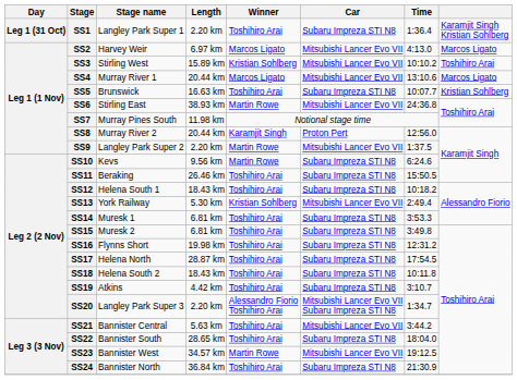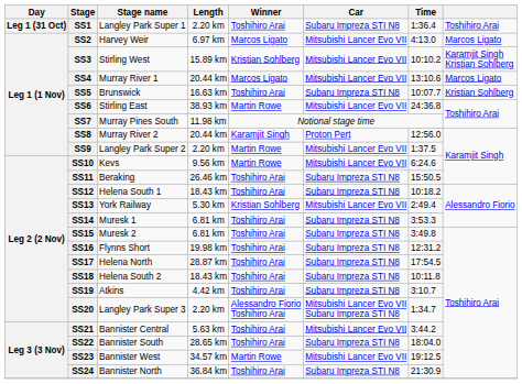 <table class="wikitable" style="font-size: 85%;">
 <tr>
 <th>Day</th>
 <th>Stage</th>
 <th>Stage name</th>
 <th>Length</th>
 <th>Winner</th>
 <th>Car</th>
 <th>Time</th>
 <th></th>
 </tr>
 <tr>
 <th rowspan="1">Leg 1 (31 Oct)</th>
 <th>SS1</th>
 <td>Langley Park Super 1</td>
 <td align="center">2.20 km</td>
 <td> <a href='#'>Toshihiro Arai</a></td>
 <td><a href='#'>Subaru Impreza STI N8</a></td>
 <td>1:36.4</td>
-<td rowspan="1"> <a href='#'>Karamjit Singh</a><br> <a href='#'>Kristian Sohlberg</a></td>
+<td rowspan="1"> <a href='#'>Toshihiro Arai</a></td>
 </tr>
 <tr>
 <th rowspan="8">Leg 1 (1 Nov)</th>
 <th>SS2</th>
 <td>Harvey Weir</td>
 <td align="center">6.97 km</td>
 <td> <a href='#'>Marcos Ligato</a></td>
 <td><a href='#'>Mitsubishi Lancer Evo VII</a></td>
 <td>4:13.0</td>
 <td rowspan="1"> <a href='#'>Marcos Ligato</a></td>
 </tr>
 <tr>
 <th>SS3</th>
 <td>Stirling West</td>
 <td align="center">15.89 km</td>
 <td> <a href='#'>Kristian Sohlberg</a></td>
 <td><a href='#'>Mitsubishi Lancer Evo VII</a></td>
 <td>10:10.2</td>
-<td rowspan="1"> <a href='#'>Toshihiro Arai</a></td>
+<td rowspan="1"> <a href='#'>Karamjit Singh</a><br> <a href='#'>Kristian Sohlberg</a></td>
 </tr>
 <tr>
 <th>SS4</th>
 <td>Murray River 1</td>
 <td align="center">20.44 km</td>
 <td> <a href='#'>Marcos Ligato</a></td>
 <td><a href='#'>Mitsubishi Lancer Evo VII</a></td>
 <td>13:10.6</td>
 <td rowspan="1"> <a href='#'>Marcos Ligato</a></td>
 </tr>
 <tr>
 <th>SS5</th>
 <td>Brunswick</td>
 <td align="center">16.63 km</td>
 <td> <a href='#'>Toshihiro Arai</a></td>
 <td><a href='#'>Subaru Impreza STI N8</a></td>
 <td>10:07.7</td>
 <td rowspan="1"> <a href='#'>Kristian Sohlberg</a></td>
 </tr>
 <tr>
 <th>SS6</th>
 <td>Stirling East</td>
 <td align="center">38.93 km</td>
 <td> <a href='#'>Martin Rowe</a></td>
 <td><a href='#'>Mitsubishi Lancer Evo VII</a></td>
 <td>24:36.8</td>
 <td rowspan="2"> <a href='#'>Toshihiro Arai</a></td>
 </tr>
 <tr>
 <th>SS7</th>
 <td>Murray Pines South</td>
 <td align="center">11.98 km</td>
 <td colspan="3" align="center"><em>Notional stage time</em></td>
 </tr>
 <tr>
 <th>SS8</th>
 <td>Murray River 2</td>
 <td align="center">20.44 km</td>
 <td> <a href='#'>Karamjit Singh</a></td>
 <td><a href='#'>Proton Pert</a></td>
 <td>12:56.0</td>
 <td rowspan="4"> <a href='#'>Karamjit Singh</a></td>
 </tr>
 <tr>
 <th>SS9</th>
 <td>Langley Park Super 2</td>
 <td align="center">2.20 km</td>
 <td> <a href='#'>Martin Rowe</a></td>
 <td><a href='#'>Mitsubishi Lancer Evo VII</a></td>
 <td>1:37.5</td>
 </tr>
 <tr>
 <th rowspan="11">Leg 2 (2 Nov)</th>
 <th>SS10</th>
 <td>Kevs</td>
 <td align="center">9.56 km</td>
 <td> <a href='#'>Martin Rowe</a></td>
-<td><a href='#'>Subaru Impreza STI N8</a></td>
+<td><a href='#'>Mitsubishi Lancer Evo VII</a></td>
 <td>6:24.6</td>
 </tr>
 <tr>
 <th>SS11</th>
 <td>Beraking</td>
 <td align="center">26.46 km</td>
 <td> <a href='#'>Toshihiro Arai</a></td>
 <td><a href='#'>Subaru Impreza STI N8</a></td>
 <td>15:50.5</td>
 </tr>
 <tr>
 <th>SS12</th>
 <td>Helena South 1</td>
 <td align="center">18.43 km</td>
 <td> <a href='#'>Toshihiro Arai</a></td>
 <td><a href='#'>Subaru Impreza STI N8</a></td>
 <td>10:18.2</td>
 <td rowspan="3"> <a href='#'>Alessandro Fiorio</a></td>
 </tr>
 <tr>
 <th>SS13</th>
 <td>York Railway</td>
 <td align="center">5.30 km</td>
 <td> <a href='#'>Kristian Sohlberg</a></td>
 <td><a href='#'>Mitsubishi Lancer Evo VII</a></td>
 <td>2:49.4</td>
 </tr>
 <tr>
 <th>SS14</th>
 <td>Muresk 1</td>
 <td align="center">6.81 km</td>
 <td> <a href='#'>Toshihiro Arai</a></td>
 <td><a href='#'>Subaru Impreza STI N8</a></td>
 <td>3:53.3</td>
 </tr>
 <tr>
 <th>SS15</th>
 <td>Muresk 2</td>
 <td align="center">6.81 km</td>
 <td> <a href='#'>Toshihiro Arai</a></td>
 <td><a href='#'>Subaru Impreza STI N8</a></td>
 <td>3:49.8</td>
 <td rowspan="10"> <a href='#'>Toshihiro Arai</a></td>
 </tr>
 <tr>
 <th>SS16</th>
 <td>Flynns Short</td>
 <td align="center">19.98 km</td>
 <td> <a href='#'>Toshihiro Arai</a></td>
 <td><a href='#'>Subaru Impreza STI N8</a></td>
 <td>12:31.2</td>
 </tr>
 <tr>
 <th>SS17</th>
 <td>Helena North</td>
 <td align="center">28.87 km</td>
 <td> <a href='#'>Toshihiro Arai</a></td>
 <td><a href='#'>Subaru Impreza STI N8</a></td>
 <td>17:54.5</td>
 </tr>
 <tr>
 <th>SS18</th>
 <td>Helena South 2</td>
 <td align="center">18.43 km</td>
 <td> <a href='#'>Toshihiro Arai</a></td>
 <td><a href='#'>Subaru Impreza STI N8</a></td>
 <td>10:11.8</td>
 </tr>
 <tr>
 <th>SS19</th>
 <td>Atkins</td>
 <td align="center">4.42 km</td>
 <td> <a href='#'>Toshihiro Arai</a></td>
 <td><a href='#'>Subaru Impreza STI N8</a></td>
 <td>3:10.7</td>
 </tr>
 <tr>
 <th>SS20</th>
 <td>Langley Park Super 3</td>
 <td align="center">2.20 km</td>
 <td> <a href='#'>Alessandro Fiorio</a><br> <a href='#'>Toshihiro Arai</a></td>
 <td><a href='#'>Mitsubishi Lancer Evo VII</a><br><a href='#'>Subaru Impreza STI N8</a></td>
 <td>1:34.7</td>
 </tr>
 <tr>
 <th rowspan="4">Leg 3 (3 Nov)</th>
 <th>SS21</th>
 <td>Bannister Central</td>
 <td align="center">5.63 km</td>
 <td> <a href='#'>Toshihiro Arai</a></td>
 <td><a href='#'>Mitsubishi Lancer Evo VII</a></td>
 <td>3:44.2</td>
 </tr>
 <tr>
 <th>SS22</th>
 <td>Bannister South</td>
 <td align="center">28.65 km</td>
 <td> <a href='#'>Toshihiro Arai</a></td>
 <td><a href='#'>Subaru Impreza STI N8</a></td>
 <td>18:04.0</td>
 </tr>
 <tr>
 <th>SS23</th>
 <td>Bannister West</td>
 <td align="center">34.57 km</td>
 <td> <a href='#'>Martin Rowe</a></td>
 <td><a href='#'>Mitsubishi Lancer Evo VII</a></td>
 <td>19:12.5</td>
 </tr>
 <tr>
 <th>SS24</th>
 <td>Bannister North</td>
 <td align="center">36.84 km</td>
 <td> <a href='#'>Toshihiro Arai</a></td>
 <td><a href='#'>Subaru Impreza STI N8</a></td>
 <td>21:30.9</td>
 </tr>
 <tr>
 </tr>
 </table>
